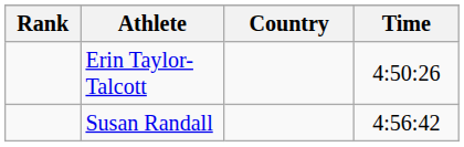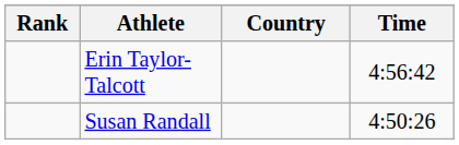 <table class="wikitable sortable" style=" text-align:center; font-size:95%;" width="50%">
 <tr>
 </tr>
 <tr>
 <th width=5%>Rank</th>
 <th width=20%>Athlete</th>
 <th width=15%>Country</th>
 <th width=10%>Time</th>
 </tr>
 <tr>
 <td align=center></td>
 <td align=left><a href='#'>Erin Taylor-Talcott</a></td>
 <td align=left></td>
-<td>4:50:26</td>
+<td>4:56:42</td>
 </tr>
 <tr>
 <td align=center></td>
 <td align=left><a href='#'>Susan Randall</a></td>
 <td align=left></td>
-<td>4:56:42</td>
+<td>4:50:26</td>
 </tr>
 </table>
